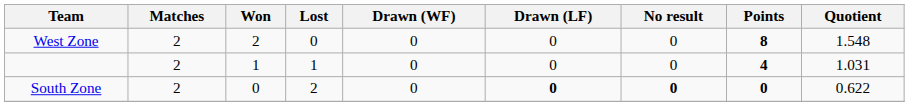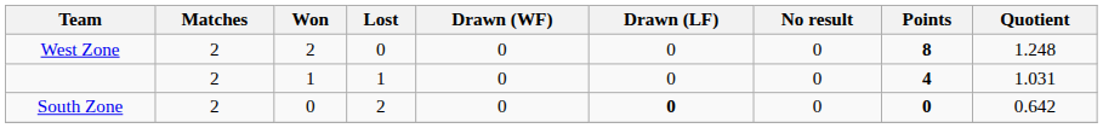 <table class="wikitable sortable" style="text-align: center; width:75%">
 <tr>
 <th>Team</th>
 <th>Matches</th>
 <th>Won</th>
 <th>Lost</th>
 <th>Drawn (WF)</th>
 <th>Drawn (LF)</th>
 <th>No result</th>
 <th>Points</th>
 <th>Quotient</th>
 </tr>
 <tr -bgcolor="#ccffcc">
 <td><a href='#'>West Zone</a></td>
 <td>2</td>
 <td>2</td>
 <td>0</td>
 <td>0</td>
 <td>0</td>
 <td>0</td>
 <td><strong>8</strong></td>
-<td>1.548</td>
+<td>1.248</td>
 </tr>
 <tr>
 <td></td>
 <td>2</td>
 <td>1</td>
 <td>1</td>
 <td>0</td>
 <td>0</td>
 <td>0</td>
 <td><strong>4</strong></td>
 <td>1.031</td>
 </tr>
 <tr>
 <td><a href='#'>South Zone</a></td>
 <td>2</td>
 <td>0</td>
 <td>2</td>
 <td>0</td>
 <td><strong>0</strong></td>
+<td>0</td>
 <td><strong>0</strong></td>
-<td><strong>0</strong></td>
-<td>0.622</td>
+<td>0.642</td>
 </tr>
 <tr>
 </tr>
 </table>
